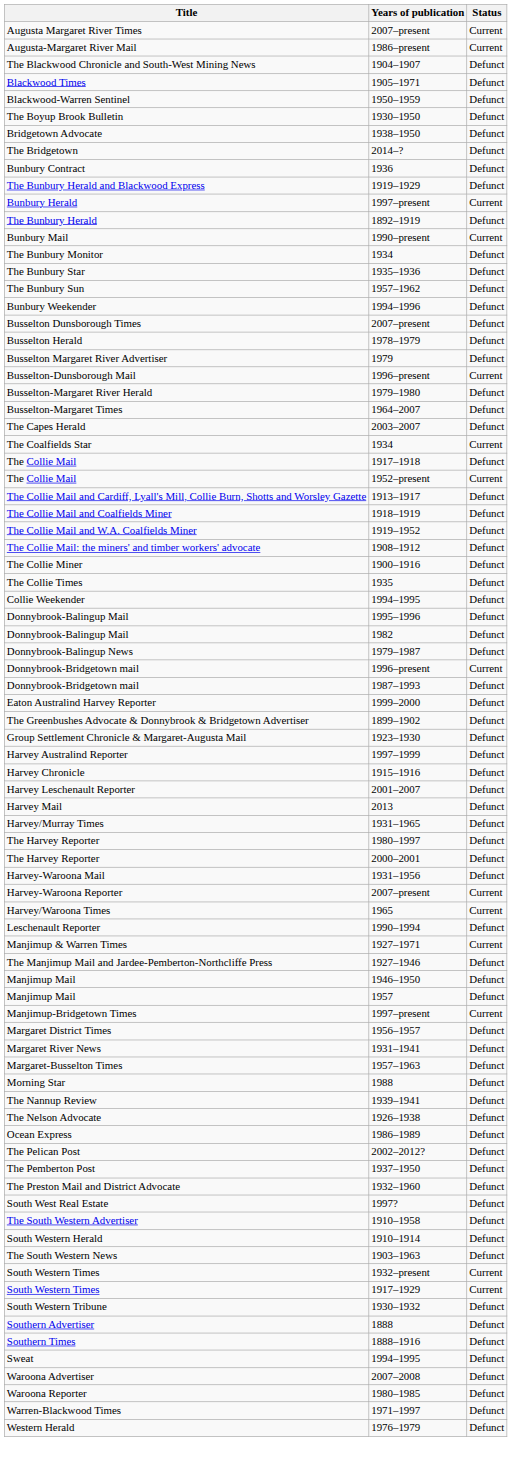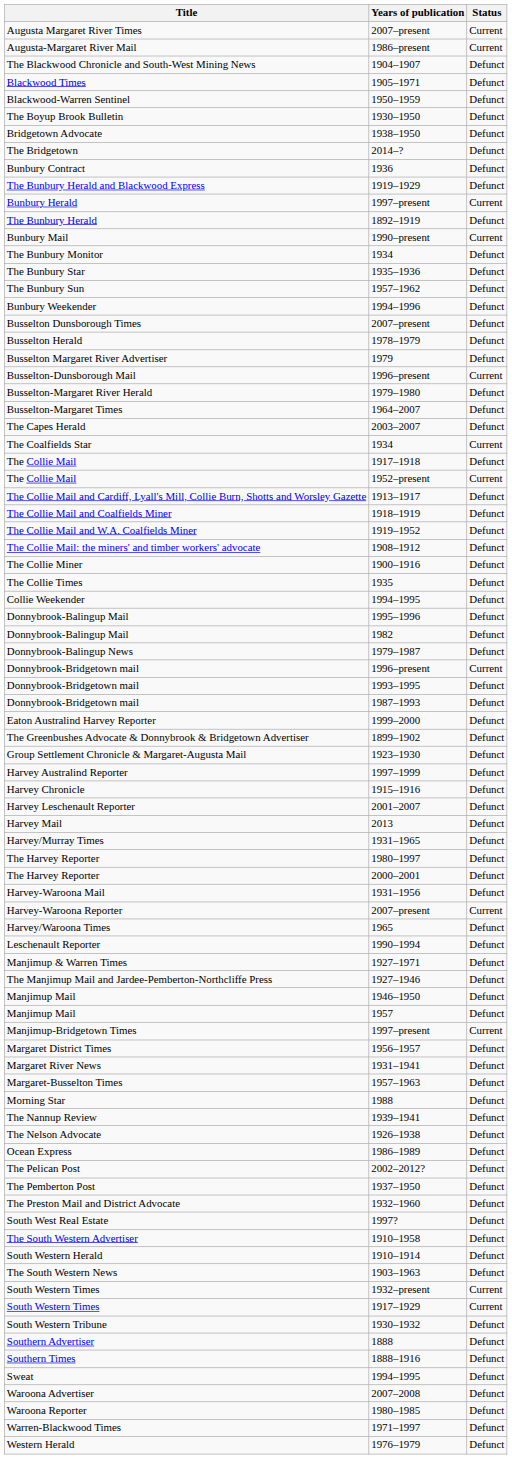 <table class="wikitable sortable">
 <tr>
 <th>Title</th>
 <th>Years of publication</th>
 <th>Status</th>
 </tr>
 <tr>
 <td>Augusta Margaret River Times</td>
 <td>2007–present</td>
 <td>Current</td>
 </tr>
 <tr>
 <td>Augusta-Margaret River Mail</td>
 <td>1986–present</td>
 <td>Current</td>
 </tr>
 <tr>
 <td>The Blackwood Chronicle and South-West Mining News</td>
 <td>1904–1907</td>
 <td>Defunct</td>
 </tr>
 <tr>
 <td><a href='#'>Blackwood Times</a></td>
 <td>1905–1971</td>
 <td>Defunct</td>
 </tr>
 <tr>
 <td>Blackwood-Warren Sentinel</td>
 <td>1950–1959</td>
 <td>Defunct</td>
 </tr>
 <tr>
 <td>The Boyup Brook Bulletin</td>
 <td>1930–1950</td>
 <td>Defunct</td>
 </tr>
 <tr>
 <td>Bridgetown Advocate</td>
 <td>1938–1950</td>
 <td>Defunct</td>
 </tr>
 <tr>
 <td>The Bridgetown</td>
 <td>2014–?</td>
 <td>Defunct</td>
 </tr>
 <tr>
 <td>Bunbury Contract</td>
 <td>1936</td>
 <td>Defunct</td>
 </tr>
 <tr>
 <td><a href='#'>The Bunbury Herald and Blackwood Express</a></td>
 <td>1919–1929</td>
 <td>Defunct</td>
 </tr>
 <tr>
 <td><a href='#'>Bunbury Herald</a></td>
 <td>1997–present</td>
 <td>Current</td>
 </tr>
 <tr>
 <td><a href='#'>The Bunbury Herald</a></td>
 <td>1892–1919</td>
 <td>Defunct</td>
 </tr>
 <tr>
 <td>Bunbury Mail</td>
 <td>1990–present</td>
 <td>Current</td>
 </tr>
 <tr>
 <td>The Bunbury Monitor</td>
 <td>1934</td>
 <td>Defunct</td>
 </tr>
 <tr>
 <td>The Bunbury Star</td>
 <td>1935–1936</td>
 <td>Defunct</td>
 </tr>
 <tr>
 <td>The Bunbury Sun</td>
 <td>1957–1962</td>
 <td>Defunct</td>
 </tr>
 <tr>
 <td>Bunbury Weekender</td>
 <td>1994–1996</td>
 <td>Defunct</td>
 </tr>
 <tr>
 <td>Busselton Dunsborough Times</td>
 <td>2007–present</td>
 <td>Defunct</td>
 </tr>
 <tr>
 <td>Busselton Herald</td>
 <td>1978–1979</td>
 <td>Defunct</td>
 </tr>
 <tr>
 <td>Busselton Margaret River Advertiser</td>
 <td>1979</td>
 <td>Defunct</td>
 </tr>
 <tr>
 <td>Busselton-Dunsborough Mail</td>
 <td>1996–present</td>
 <td>Current</td>
 </tr>
 <tr>
 <td>Busselton-Margaret River Herald</td>
 <td>1979–1980</td>
 <td>Defunct</td>
 </tr>
 <tr>
 <td>Busselton-Margaret Times</td>
 <td>1964–2007</td>
 <td>Defunct</td>
 </tr>
 <tr>
 <td>The Capes Herald</td>
 <td>2003–2007</td>
 <td>Defunct</td>
 </tr>
 <tr>
 <td>The Coalfields Star</td>
 <td>1934</td>
 <td>Current</td>
 </tr>
 <tr>
 <td>The <a href='#'>Collie Mail</a></td>
 <td>1917–1918</td>
 <td>Defunct</td>
 </tr>
 <tr>
 <td>The <a href='#'>Collie Mail</a></td>
 <td>1952–present</td>
 <td>Current</td>
 </tr>
 <tr>
 <td><a href='#'>The Collie Mail and Cardiff, Lyall's Mill, Collie Burn, Shotts and Worsley Gazette</a></td>
 <td>1913–1917</td>
 <td>Defunct</td>
 </tr>
 <tr>
 <td><a href='#'>The Collie Mail and Coalfields Miner</a></td>
 <td>1918–1919</td>
 <td>Defunct</td>
 </tr>
 <tr>
 <td><a href='#'>The Collie Mail and W.A. Coalfields Miner</a></td>
 <td>1919–1952</td>
 <td>Defunct</td>
 </tr>
 <tr>
 <td><a href='#'>The Collie Mail: the miners' and timber workers' advocate</a></td>
 <td>1908–1912</td>
 <td>Defunct</td>
 </tr>
 <tr>
 <td>The Collie Miner</td>
 <td>1900–1916</td>
 <td>Defunct</td>
 </tr>
 <tr>
 <td>The Collie Times</td>
 <td>1935</td>
 <td>Defunct</td>
 </tr>
 <tr>
 <td>Collie Weekender</td>
 <td>1994–1995</td>
 <td>Defunct</td>
 </tr>
 <tr>
 <td>Donnybrook-Balingup Mail</td>
 <td>1995–1996</td>
 <td>Defunct</td>
 </tr>
 <tr>
 <td>Donnybrook-Balingup Mail</td>
 <td>1982</td>
 <td>Defunct</td>
 </tr>
 <tr>
 <td>Donnybrook-Balingup News</td>
 <td>1979–1987</td>
 <td>Defunct</td>
 </tr>
 <tr>
 <td>Donnybrook-Bridgetown mail</td>
 <td>1996–present</td>
 <td>Current</td>
 </tr>
 <tr>
 <td>Donnybrook-Bridgetown mail</td>
+<td>1993–1995</td>
+<td>Defunct</td>
+</tr>
+<tr>
+<td>Donnybrook-Bridgetown mail</td>
 <td>1987–1993</td>
 <td>Defunct</td>
 </tr>
 <tr>
 <td>Eaton Australind Harvey Reporter</td>
 <td>1999–2000</td>
 <td>Defunct</td>
 </tr>
 <tr>
 <td>The Greenbushes Advocate & Donnybrook & Bridgetown Advertiser</td>
 <td>1899–1902</td>
 <td>Defunct</td>
 </tr>
 <tr>
 <td>Group Settlement Chronicle & Margaret-Augusta Mail</td>
 <td>1923–1930</td>
 <td>Defunct</td>
 </tr>
 <tr>
 <td>Harvey Australind Reporter</td>
 <td>1997–1999</td>
 <td>Defunct</td>
 </tr>
 <tr>
 <td>Harvey Chronicle</td>
 <td>1915–1916</td>
 <td>Defunct</td>
 </tr>
 <tr>
 <td>Harvey Leschenault Reporter</td>
 <td>2001–2007</td>
 <td>Defunct</td>
 </tr>
 <tr>
 <td>Harvey Mail</td>
 <td>2013</td>
 <td>Defunct</td>
 </tr>
 <tr>
 <td>Harvey/Murray Times</td>
 <td>1931–1965</td>
 <td>Defunct</td>
 </tr>
 <tr>
 <td>The Harvey Reporter</td>
 <td>1980–1997</td>
 <td>Defunct</td>
 </tr>
 <tr>
 <td>The Harvey Reporter</td>
 <td>2000–2001</td>
 <td>Defunct</td>
 </tr>
 <tr>
 <td>Harvey-Waroona Mail</td>
 <td>1931–1956</td>
 <td>Defunct</td>
 </tr>
 <tr>
 <td>Harvey-Waroona Reporter</td>
 <td>2007–present</td>
 <td>Current</td>
 </tr>
 <tr>
 <td>Harvey/Waroona Times</td>
 <td>1965</td>
-<td>Current</td>
+<td>Defunct</td>
 </tr>
 <tr>
 <td>Leschenault Reporter</td>
 <td>1990–1994</td>
 <td>Defunct</td>
 </tr>
 <tr>
 <td>Manjimup & Warren Times</td>
 <td>1927–1971</td>
-<td>Current</td>
+<td>Defunct</td>
 </tr>
 <tr>
 <td>The Manjimup Mail and Jardee-Pemberton-Northcliffe Press</td>
 <td>1927–1946</td>
 <td>Defunct</td>
 </tr>
 <tr>
 <td>Manjimup Mail</td>
 <td>1946–1950</td>
 <td>Defunct</td>
 </tr>
 <tr>
 <td>Manjimup Mail</td>
 <td>1957</td>
 <td>Defunct</td>
 </tr>
 <tr>
 <td>Manjimup-Bridgetown Times</td>
 <td>1997–present</td>
 <td>Current</td>
 </tr>
 <tr>
 <td>Margaret District Times</td>
 <td>1956–1957</td>
 <td>Defunct</td>
 </tr>
 <tr>
 <td>Margaret River News</td>
 <td>1931–1941</td>
 <td>Defunct</td>
 </tr>
 <tr>
 <td>Margaret-Busselton Times</td>
 <td>1957–1963</td>
 <td>Defunct</td>
 </tr>
 <tr>
 <td>Morning Star</td>
 <td>1988</td>
 <td>Defunct</td>
 </tr>
 <tr>
 <td>The Nannup Review</td>
 <td>1939–1941</td>
 <td>Defunct</td>
 </tr>
 <tr>
 <td>The Nelson Advocate</td>
 <td>1926–1938</td>
 <td>Defunct</td>
 </tr>
 <tr>
 <td>Ocean Express</td>
 <td>1986–1989</td>
 <td>Defunct</td>
 </tr>
 <tr>
 <td>The Pelican Post</td>
 <td>2002–2012?</td>
 <td>Defunct</td>
 </tr>
 <tr>
 <td>The Pemberton Post</td>
 <td>1937–1950</td>
 <td>Defunct</td>
 </tr>
 <tr>
 <td>The Preston Mail and District Advocate</td>
 <td>1932–1960</td>
 <td>Defunct</td>
 </tr>
 <tr>
 <td>South West Real Estate</td>
 <td>1997?</td>
 <td>Defunct</td>
 </tr>
 <tr>
 <td><a href='#'>The South Western Advertiser</a></td>
 <td>1910–1958</td>
 <td>Defunct</td>
 </tr>
 <tr>
 <td>South Western Herald</td>
 <td>1910–1914</td>
 <td>Defunct</td>
 </tr>
 <tr>
 <td>The South Western News</td>
 <td>1903–1963</td>
 <td>Defunct</td>
 </tr>
 <tr>
 <td>South Western Times</td>
 <td>1932–present</td>
 <td>Current</td>
 </tr>
 <tr>
 <td><a href='#'>South Western Times</a></td>
 <td>1917–1929</td>
 <td>Current</td>
 </tr>
 <tr>
 <td>South Western Tribune</td>
 <td>1930–1932</td>
 <td>Defunct</td>
 </tr>
 <tr>
 <td><a href='#'>Southern Advertiser</a></td>
 <td>1888</td>
 <td>Defunct</td>
 </tr>
 <tr>
 <td><a href='#'>Southern Times</a></td>
 <td>1888–1916</td>
 <td>Defunct</td>
 </tr>
 <tr>
 <td>Sweat</td>
 <td>1994–1995</td>
 <td>Defunct</td>
 </tr>
 <tr>
 <td>Waroona Advertiser</td>
 <td>2007–2008</td>
 <td>Defunct</td>
 </tr>
 <tr>
 <td>Waroona Reporter</td>
 <td>1980–1985</td>
 <td>Defunct</td>
 </tr>
 <tr>
 <td>Warren-Blackwood Times</td>
 <td>1971–1997</td>
 <td>Defunct</td>
 </tr>
 <tr>
 <td>Western Herald</td>
 <td>1976–1979</td>
 <td>Defunct</td>
 </tr>
 </table>
